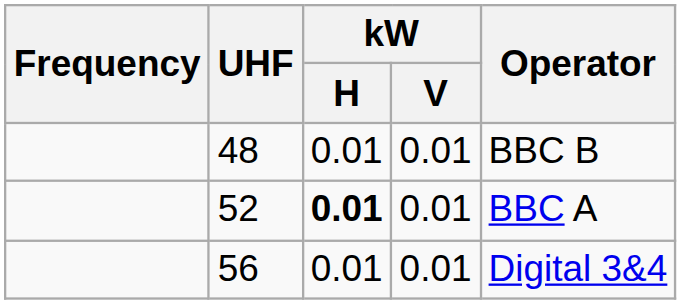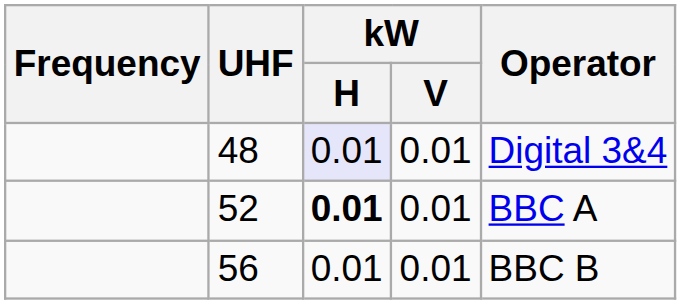 <table class="wikitable sortable">
 <tr>
 <th rowspan=2>Frequency</th>
 <th rowspan=2>UHF</th>
 <th colspan=2>kW</th>
 <th rowspan=2>Operator</th>
 </tr>
 <tr>
 <th>H</th>
 <th>V</th>
 </tr>
 <tr>
 <td></td>
 <td>48</td>
+<td style="background: lavender;">0.01</td>
 <td>0.01</td>
-<td>0.01</td>
-<td>BBC B</td>
+<td><a href='#'>Digital 3&4</a></td>
 </tr>
 <tr>
 <td></td>
 <td>52</td>
 <td><strong>0.01</strong></td>
 <td>0.01</td>
 <td><a href='#'>BBC</a> A</td>
 </tr>
 <tr>
 <td></td>
 <td>56</td>
 <td>0.01</td>
 <td>0.01</td>
-<td><a href='#'>Digital 3&4</a></td>
+<td>BBC B</td>
 </tr>
 </table>
